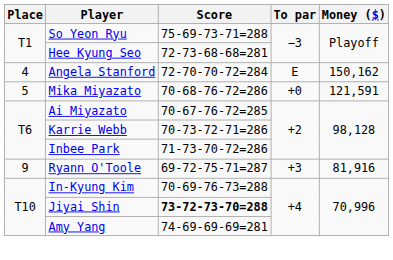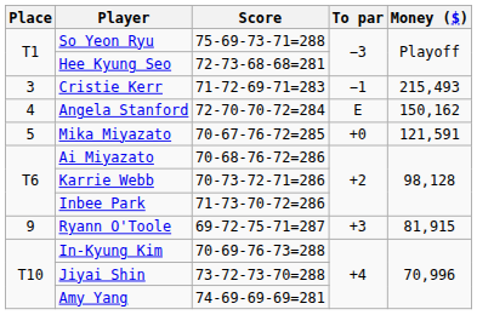 <table class="wikitable">
 <tr>
 <th>Place</th>
 <th>Player</th>
 <th>Score</th>
 <th>To par</th>
 <th>Money (<a href='#'>$</a>)</th>
 </tr>
 <tr>
 <td align=center rowspan=2>T1</td>
 <td> <a href='#'>So Yeon Ryu</a></td>
 <td align=center>75-69-73-71=288</td>
 <td align=center rowspan=2>−3</td>
 <td rowspan="2" align="center">Playoff</td>
 </tr>
 <tr>
 <td> <a href='#'>Hee Kyung Seo</a></td>
 <td align=center>72-73-68-68=281</td>
 </tr>
 <tr>
+<td align=center>3</td>
+<td> <a href='#'>Cristie Kerr</a></td>
+<td align=center>71-72-69-71=283</td>
+<td align=center>−1</td>
+<td align="center">215,493</td>
+</tr>
+<tr>
 <td align=center>4</td>
 <td> <a href='#'>Angela Stanford</a></td>
 <td align=center>72-70-70-72=284</td>
 <td align=center>E</td>
 <td align="center">150,162</td>
 </tr>
 <tr>
 <td align=center>5</td>
 <td> <a href='#'>Mika Miyazato</a></td>
-<td align=center>70-68-76-72=286</td>
+<td align=center>70-67-76-72=285</td>
 <td align=center>+0</td>
 <td align="center">121,591</td>
 </tr>
 <tr>
 <td align=center rowspan=3>T6</td>
 <td> <a href='#'>Ai Miyazato</a></td>
-<td align=center>70-67-76-72=285</td>
+<td align=center>70-68-76-72=286</td>
 <td align=center rowspan=3>+2</td>
 <td align=center rowspan=3>98,128</td>
 </tr>
 <tr>
 <td> <a href='#'>Karrie Webb</a></td>
 <td align=center>70-73-72-71=286</td>
 </tr>
 <tr>
 <td> <a href='#'>Inbee Park</a></td>
 <td align=center>71-73-70-72=286</td>
 </tr>
 <tr>
 <td align=center>9</td>
 <td> <a href='#'>Ryann O'Toole</a></td>
 <td align=center>69-72-75-71=287</td>
 <td align=center>+3</td>
-<td align="center">81,916</td>
+<td align="center">81,915</td>
 </tr>
 <tr>
 <td align=center rowspan=3>T10</td>
 <td> <a href='#'>In-Kyung Kim</a></td>
 <td align=center>70-69-76-73=288</td>
 <td align=center rowspan=3>+4</td>
 <td align=center rowspan=3>70,996</td>
 </tr>
 <tr>
 <td> <a href='#'>Jiyai Shin</a></td>
-<td align=center><strong>73-72-73-70=288</strong></td>
+<td align=center>73-72-73-70=288</td>
 </tr>
 <tr>
 <td> <a href='#'>Amy Yang</a></td>
 <td align=center>74-69-69-69=281</td>
 </tr>
 </table>
